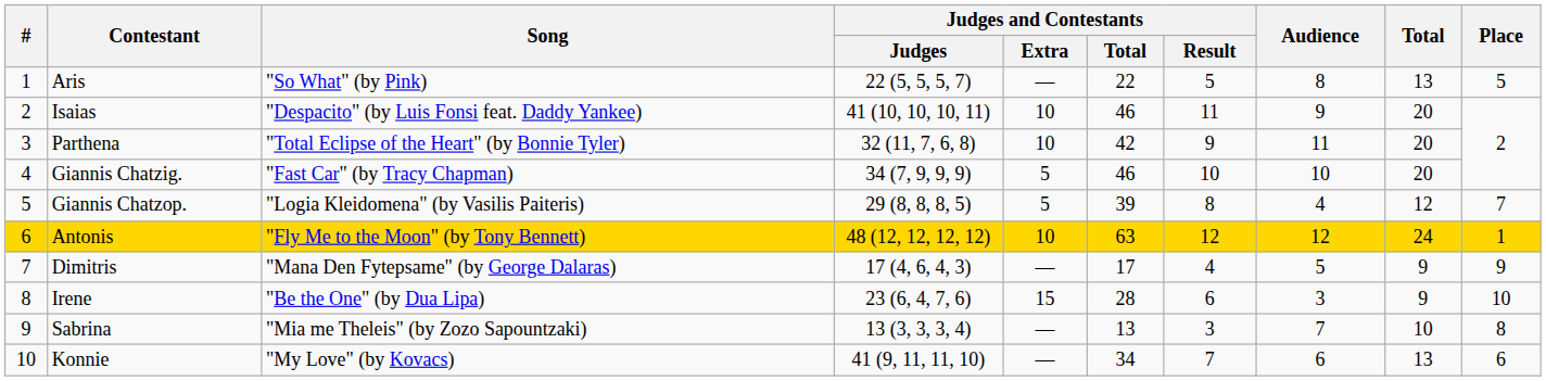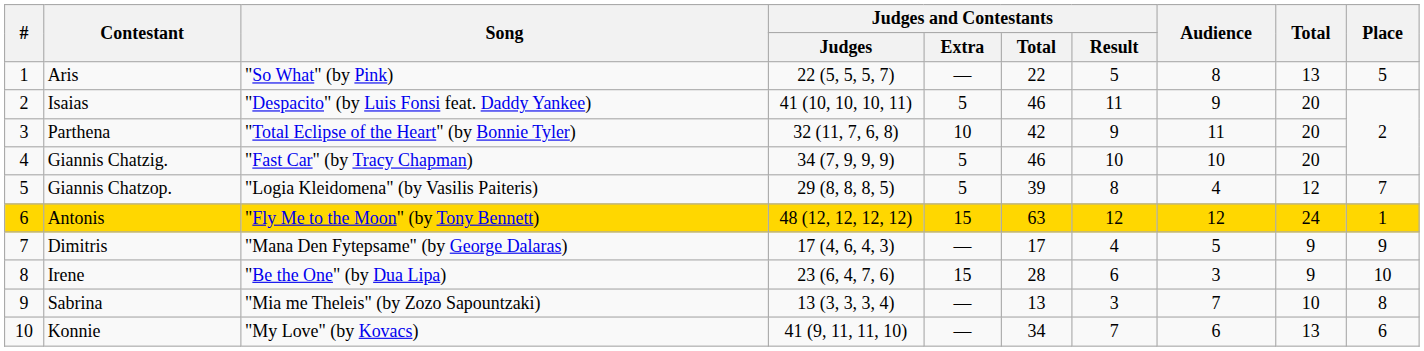 <table class="sortable wikitable" style="text-align:center;" width="100%">
 <tr>
 <th rowspan="2">#</th>
 <th rowspan="2">Contestant</th>
 <th rowspan="2">Song</th>
 <th colspan="4">Judges and Contestants</th>
 <th rowspan="2">Audience</th>
 <th rowspan="2">Total</th>
 <th rowspan="2">Place</th>
 </tr>
 <tr>
 <th width="11%">Judges</th>
 <th>Extra</th>
 <th>Total</th>
 <th>Result</th>
 </tr>
 <tr>
 <td>1</td>
 <td align="left">Aris</td>
 <td align="left">"<a href='#'>So What</a>" (by <a href='#'>Pink</a>)</td>
 <td>22 (5, 5, 5, 7)</td>
 <td>—</td>
 <td>22</td>
 <td>5</td>
 <td>8</td>
 <td>13</td>
 <td>5</td>
 </tr>
 <tr>
 <td>2</td>
 <td align="left">Isaias</td>
 <td align="left">"<a href='#'>Despacito</a>" (by <a href='#'>Luis Fonsi</a> feat. <a href='#'>Daddy Yankee</a>)</td>
 <td>41 (10, 10, 10, 11)</td>
-<td>10</td>
+<td>5</td>
 <td>46</td>
 <td>11</td>
 <td>9</td>
 <td>20</td>
 <td rowspan="3">2</td>
 </tr>
 <tr>
 <td>3</td>
 <td align="left">Parthena</td>
 <td align="left">"<a href='#'>Total Eclipse of the Heart</a>" (by <a href='#'>Bonnie Tyler</a>)</td>
 <td>32 (11, 7, 6, 8)</td>
 <td>10</td>
 <td>42</td>
 <td>9</td>
 <td>11</td>
 <td>20</td>
 </tr>
 <tr>
 <td>4</td>
 <td align="left">Giannis Chatzig.</td>
 <td align="left">"<a href='#'>Fast Car</a>" (by <a href='#'>Tracy Chapman</a>)</td>
 <td>34 (7, 9, 9, 9)</td>
 <td>5</td>
 <td>46</td>
 <td>10</td>
 <td>10</td>
 <td>20</td>
 </tr>
 <tr>
 <td>5</td>
 <td align="left">Giannis Chatzop.</td>
 <td align="left">"Logia Kleidomena" (by Vasilis Paiteris)</td>
 <td>29 (8, 8, 8, 5)</td>
 <td>5</td>
 <td>39</td>
 <td>8</td>
 <td>4</td>
 <td>12</td>
 <td>7</td>
 </tr>
 <tr bgcolor="gold">
 <td>6</td>
 <td align="left">Antonis</td>
 <td align="left">"<a href='#'>Fly Me to the Moon</a>" (by <a href='#'>Tony Bennett</a>)</td>
 <td>48 (12, 12, 12, 12)</td>
-<td>10</td>
+<td>15</td>
 <td>63</td>
 <td>12</td>
 <td>12</td>
 <td>24</td>
 <td>1</td>
 </tr>
 <tr>
 <td>7</td>
 <td align="left">Dimitris</td>
 <td align="left">"Mana Den Fytepsame" (by <a href='#'>George Dalaras</a>)</td>
 <td>17 (4, 6, 4, 3)</td>
 <td>—</td>
 <td>17</td>
 <td>4</td>
 <td>5</td>
 <td>9</td>
 <td>9</td>
 </tr>
 <tr>
 <td>8</td>
 <td align="left">Irene</td>
 <td align="left">"<a href='#'>Be the One</a>" (by <a href='#'>Dua Lipa</a>)</td>
 <td>23 (6, 4, 7, 6)</td>
 <td>15</td>
 <td>28</td>
 <td>6</td>
 <td>3</td>
 <td>9</td>
 <td>10</td>
 </tr>
 <tr>
 <td>9</td>
 <td align="left">Sabrina</td>
 <td align="left">"Mia me Theleis" (by Zozo Sapountzaki)</td>
 <td>13 (3, 3, 3, 4)</td>
 <td>—</td>
 <td>13</td>
 <td>3</td>
 <td>7</td>
 <td>10</td>
 <td>8</td>
 </tr>
 <tr>
 <td>10</td>
 <td align="left">Konnie</td>
 <td align="left">"My Love" (by <a href='#'>Kovacs</a>)</td>
 <td>41 (9, 11, 11, 10)</td>
 <td>—</td>
 <td>34</td>
 <td>7</td>
 <td>6</td>
 <td>13</td>
 <td>6</td>
 </tr>
 </table>
